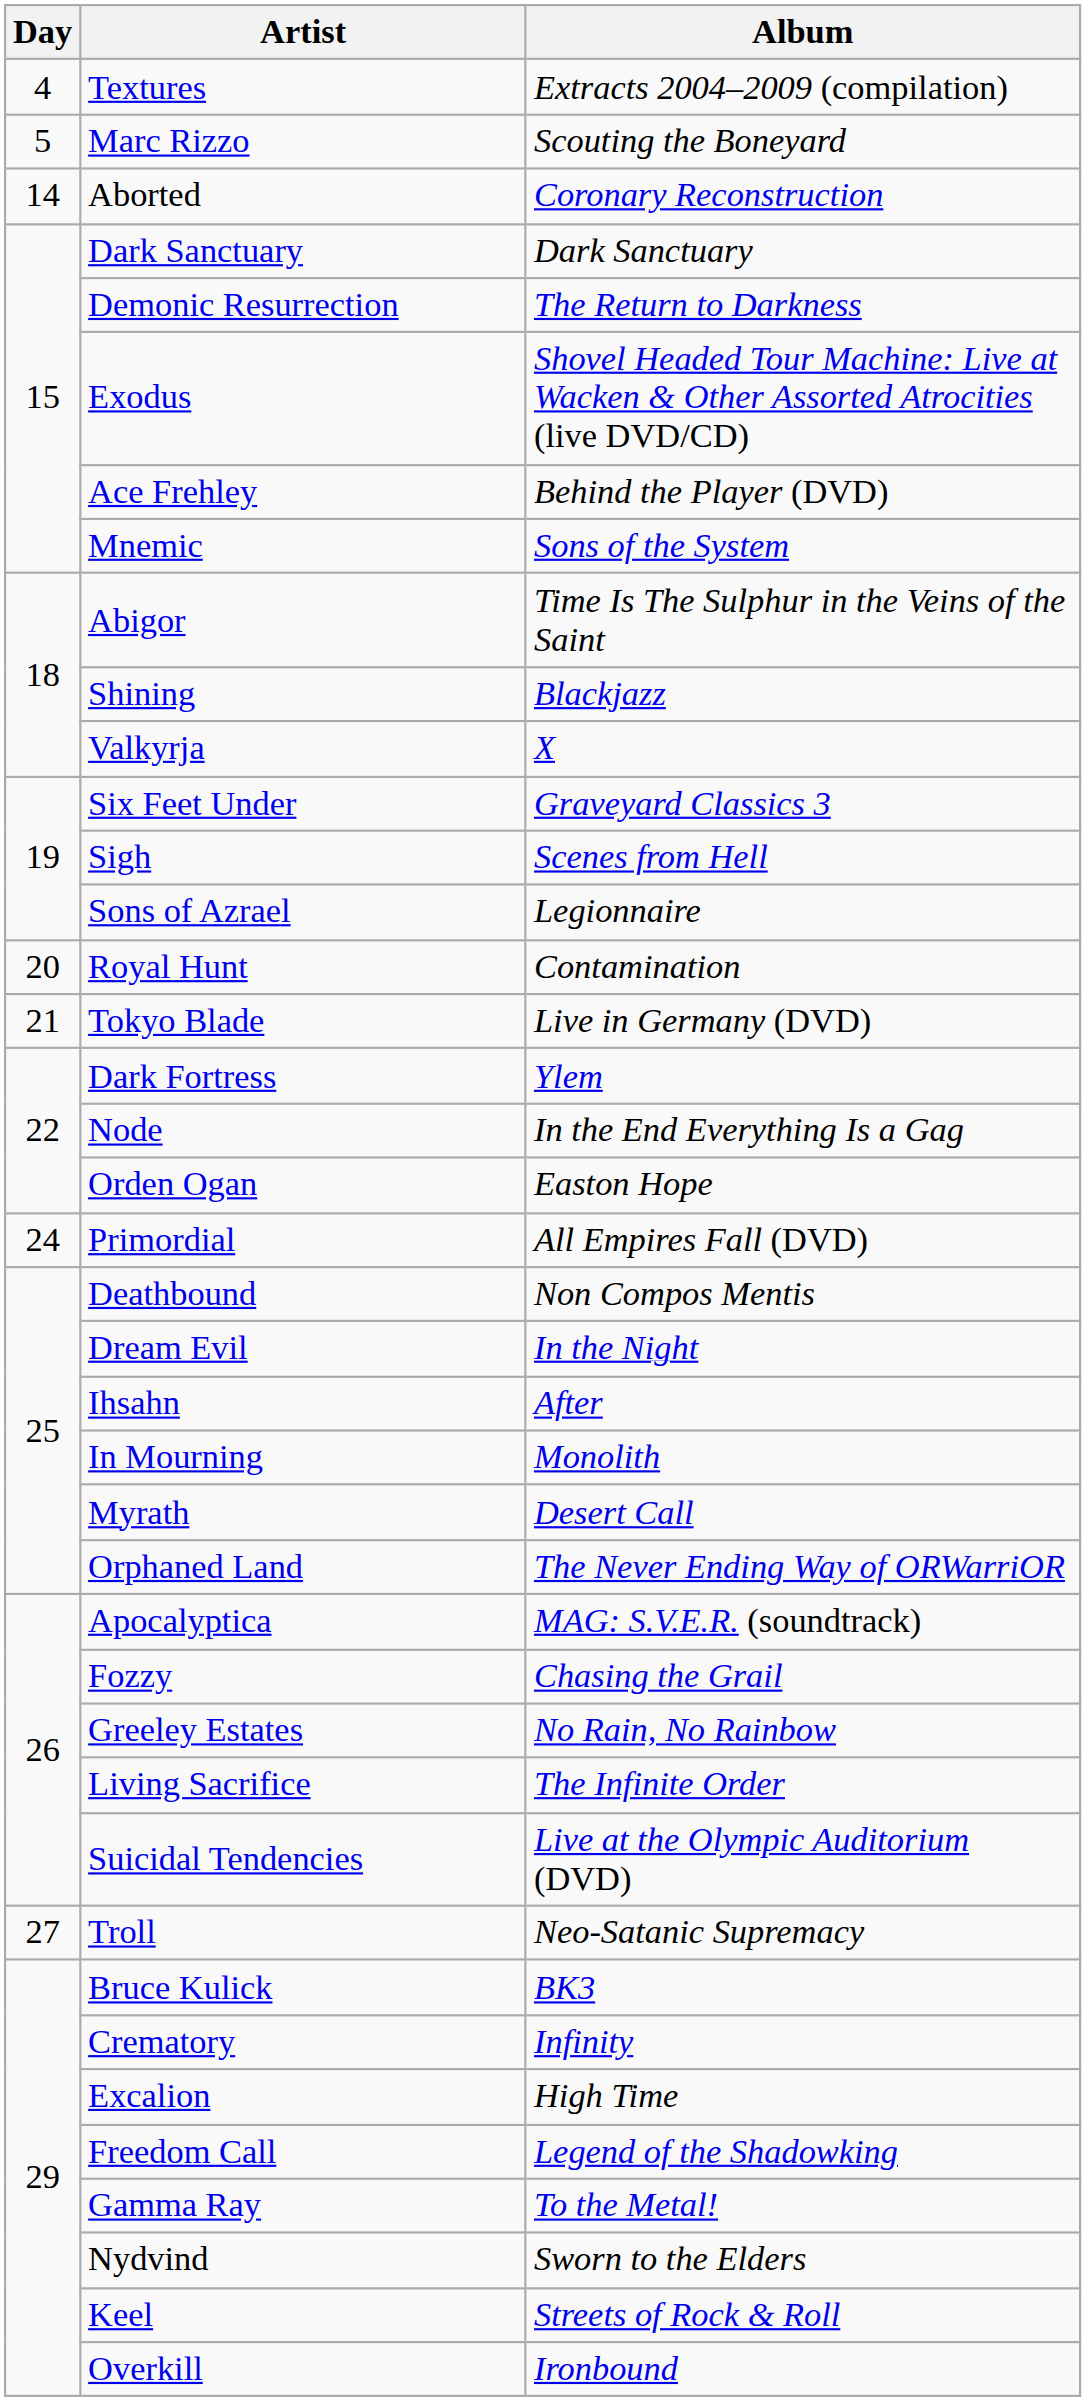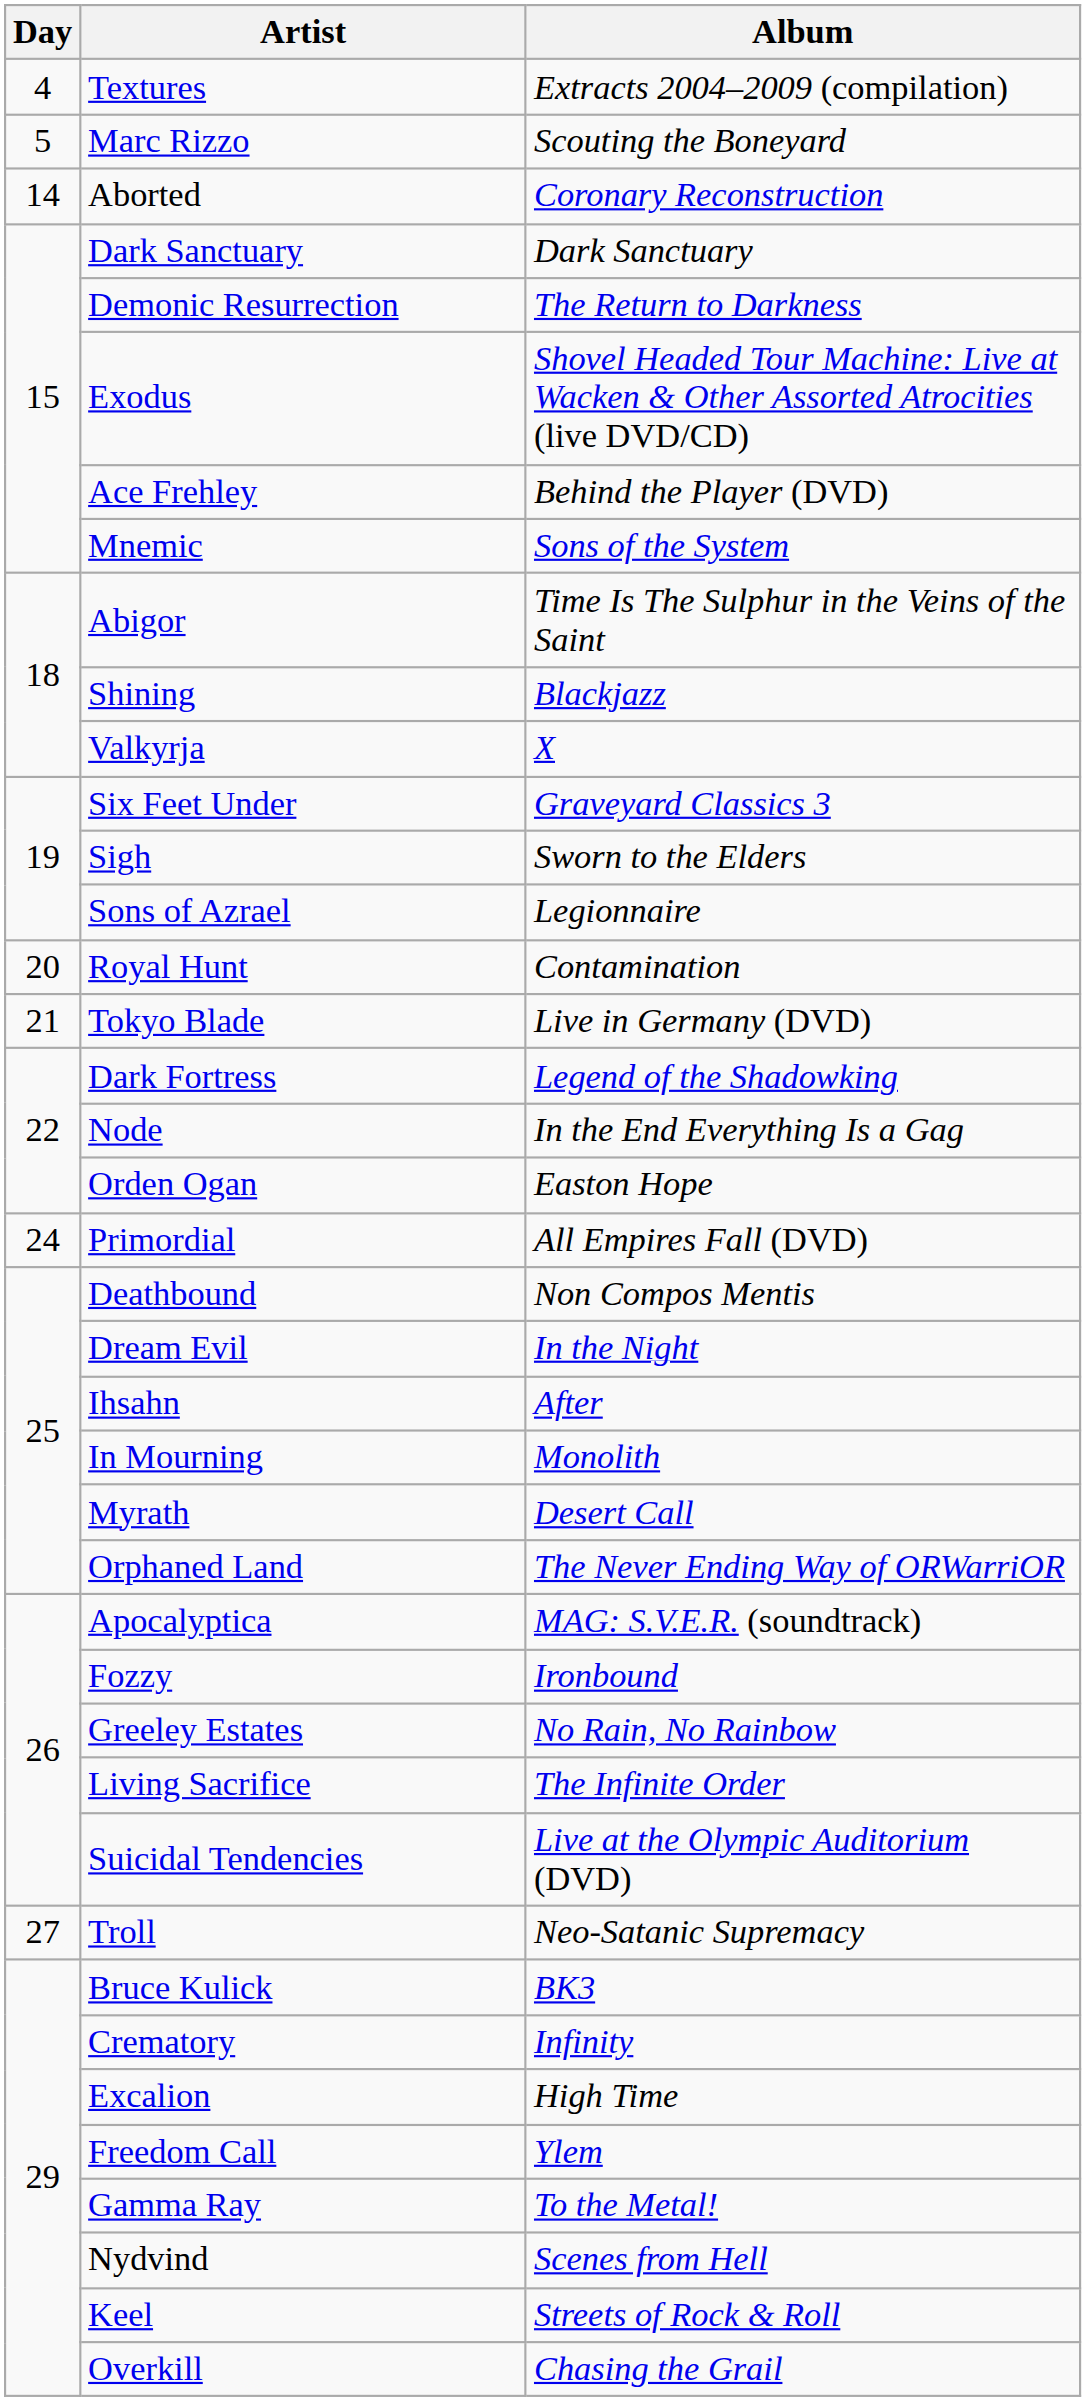 <table class="wikitable">
 <tr>
 <th style="width:20px;">Day</th>
 <th style="width:200px;">Artist</th>
 <th style="width:250px;">Album</th>
 </tr>
 <tr>
 <td style="text-align:center;">4</td>
 <td><a href='#'>Textures</a></td>
 <td><em>Extracts 2004–2009</em> (compilation)</td>
 </tr>
 <tr>
 <td style="text-align:center;">5</td>
 <td><a href='#'>Marc Rizzo</a></td>
 <td><em>Scouting the Boneyard</em></td>
 </tr>
 <tr>
 <td style="text-align:center;">14</td>
 <td>Aborted</td>
 <td><em><a href='#'>Coronary Reconstruction</a></em></td>
 </tr>
 <tr>
 <td style="text-align:center;" rowspan="5">15</td>
 <td><a href='#'>Dark Sanctuary</a></td>
 <td><em>Dark Sanctuary</em></td>
 </tr>
 <tr>
 <td><a href='#'>Demonic Resurrection</a></td>
 <td><em><a href='#'>The Return to Darkness</a></em></td>
 </tr>
 <tr>
 <td><a href='#'>Exodus</a></td>
 <td><em><a href='#'>Shovel Headed Tour Machine: Live at Wacken & Other Assorted Atrocities</a></em> (live DVD/CD)</td>
 </tr>
 <tr>
 <td><a href='#'>Ace Frehley</a></td>
 <td><em>Behind the Player</em> (DVD)</td>
 </tr>
 <tr>
 <td><a href='#'>Mnemic</a></td>
 <td><em><a href='#'>Sons of the System</a></em></td>
 </tr>
 <tr>
 <td style="text-align:center;" rowspan="3">18</td>
 <td><a href='#'>Abigor</a></td>
 <td><em>Time Is The Sulphur in the Veins of the<br>Saint</em></td>
 </tr>
 <tr>
 <td><a href='#'>Shining</a></td>
 <td><em><a href='#'>Blackjazz</a></em></td>
 </tr>
 <tr>
 <td><a href='#'>Valkyrja</a></td>
 <td><em><a href='#'>X</a></em></td>
 </tr>
 <tr>
 <td style="text-align:center;" rowspan="3">19</td>
 <td><a href='#'>Six Feet Under</a></td>
 <td><em><a href='#'>Graveyard Classics 3</a></em></td>
 </tr>
 <tr>
 <td><a href='#'>Sigh</a></td>
-<td><em><a href='#'>Scenes from Hell</a></em></td>
+<td><em>Sworn to the Elders</em></td>
 </tr>
 <tr>
 <td><a href='#'>Sons of Azrael</a></td>
 <td><em>Legionnaire</em></td>
 </tr>
 <tr>
 <td style="text-align:center;">20</td>
 <td><a href='#'>Royal Hunt</a></td>
 <td><em>Contamination</em></td>
 </tr>
 <tr>
 <td style="text-align:center;">21</td>
 <td><a href='#'>Tokyo Blade</a></td>
 <td><em>Live in Germany</em> (DVD)</td>
 </tr>
 <tr>
 <td style="text-align:center;" rowspan="3">22</td>
 <td><a href='#'>Dark Fortress</a></td>
-<td><em><a href='#'>Ylem</a></em></td>
+<td><em><a href='#'>Legend of the Shadowking</a></em></td>
 </tr>
 <tr>
 <td><a href='#'>Node</a></td>
 <td><em>In the End Everything Is a Gag</em></td>
 </tr>
 <tr>
 <td><a href='#'>Orden Ogan</a></td>
 <td><em>Easton Hope</em></td>
 </tr>
 <tr>
 <td style="text-align:center;">24</td>
 <td><a href='#'>Primordial</a></td>
 <td><em>All Empires Fall</em> (DVD)</td>
 </tr>
 <tr>
 <td style="text-align:center;" rowspan="6">25</td>
 <td><a href='#'>Deathbound</a></td>
 <td><em>Non Compos Mentis</em></td>
 </tr>
 <tr>
 <td><a href='#'>Dream Evil</a></td>
 <td><em><a href='#'>In the Night</a></em></td>
 </tr>
 <tr>
 <td><a href='#'>Ihsahn</a></td>
 <td><em><a href='#'>After</a></em></td>
 </tr>
 <tr>
 <td><a href='#'>In Mourning</a></td>
 <td><em><a href='#'>Monolith</a></em></td>
 </tr>
 <tr>
 <td><a href='#'>Myrath</a></td>
 <td><em><a href='#'>Desert Call</a></em></td>
 </tr>
 <tr>
 <td><a href='#'>Orphaned Land</a></td>
 <td><em><a href='#'>The Never Ending Way of ORWarriOR</a></em></td>
 </tr>
 <tr>
 <td style="text-align:center;" rowspan="5">26</td>
 <td><a href='#'>Apocalyptica</a></td>
 <td><em><a href='#'>MAG: S.V.E.R.</a></em> (soundtrack)</td>
 </tr>
 <tr>
 <td><a href='#'>Fozzy</a></td>
-<td><em><a href='#'>Chasing the Grail</a></em></td>
+<td><em><a href='#'>Ironbound</a></em></td>
 </tr>
 <tr>
 <td><a href='#'>Greeley Estates</a></td>
 <td><em><a href='#'>No Rain, No Rainbow</a></em></td>
 </tr>
 <tr>
 <td><a href='#'>Living Sacrifice</a></td>
 <td><em><a href='#'>The Infinite Order</a></em></td>
 </tr>
 <tr>
 <td><a href='#'>Suicidal Tendencies</a></td>
 <td><em><a href='#'>Live at the Olympic Auditorium</a></em> (DVD)</td>
 </tr>
 <tr>
 <td style="text-align:center;">27</td>
 <td><a href='#'>Troll</a></td>
 <td><em>Neo-Satanic Supremacy</em></td>
 </tr>
 <tr>
 <td style="text-align:center;" rowspan="8">29</td>
 <td><a href='#'>Bruce Kulick</a></td>
 <td><em><a href='#'>BK3</a></em></td>
 </tr>
 <tr>
 <td><a href='#'>Crematory</a></td>
 <td><em><a href='#'>Infinity</a></em></td>
 </tr>
 <tr>
 <td><a href='#'>Excalion</a></td>
 <td><em>High Time</em></td>
 </tr>
 <tr>
 <td><a href='#'>Freedom Call</a></td>
-<td><em><a href='#'>Legend of the Shadowking</a></em></td>
+<td><em><a href='#'>Ylem</a></em></td>
 </tr>
 <tr>
 <td><a href='#'>Gamma Ray</a></td>
 <td><em><a href='#'>To the Metal!</a></em></td>
 </tr>
 <tr>
 <td>Nydvind</td>
-<td><em>Sworn to the Elders</em></td>
+<td><em><a href='#'>Scenes from Hell</a></em></td>
 </tr>
 <tr>
 <td><a href='#'>Keel</a></td>
 <td><em><a href='#'>Streets of Rock & Roll</a></em></td>
 </tr>
 <tr>
 <td><a href='#'>Overkill</a></td>
-<td><em><a href='#'>Ironbound</a></em></td>
+<td><em><a href='#'>Chasing the Grail</a></em></td>
 </tr>
 </table>
